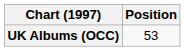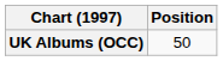 <table class="wikitable plainrowheaders" style="text-align:center;">
 <tr>
 <th scope="col">Chart (1997)</th>
 <th scope="col">Position</th>
 </tr>
 <tr>
 <th scope="row">UK Albums (OCC)</th>
-<td>53</td>
+<td>50</td>
 </tr>
 </table>
